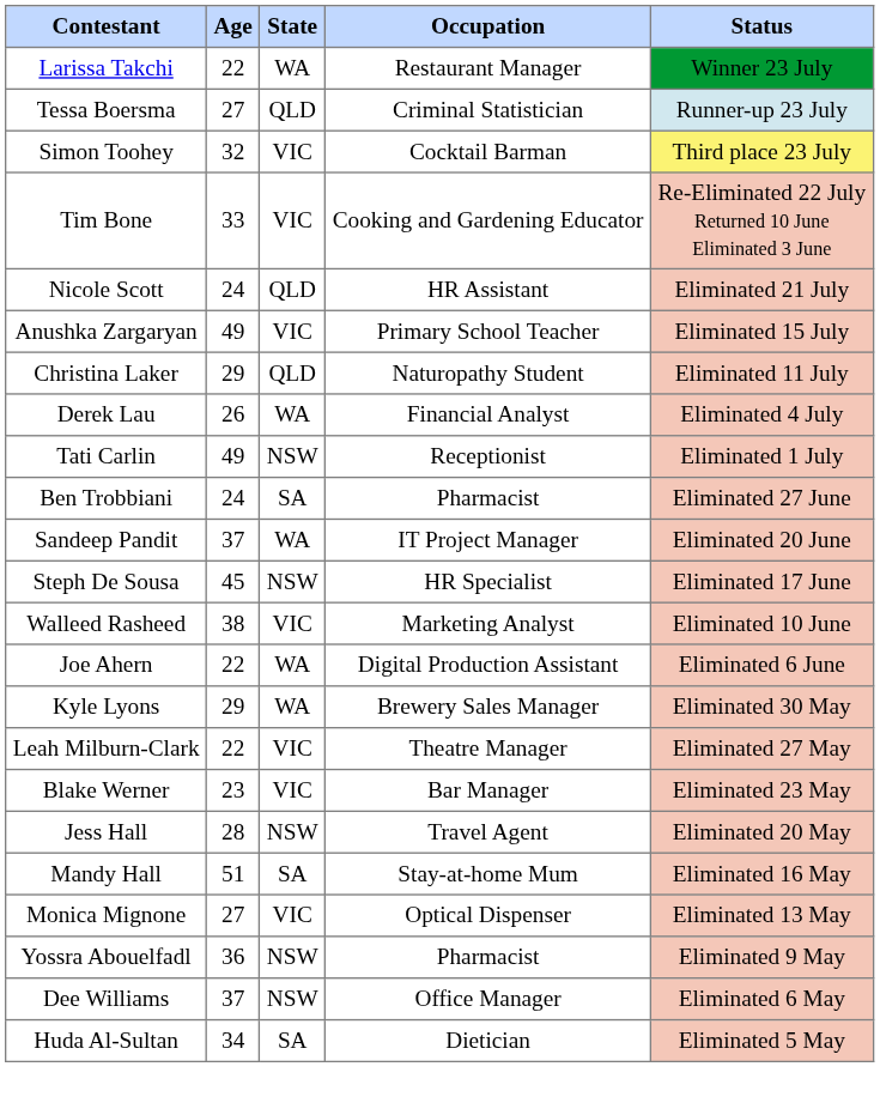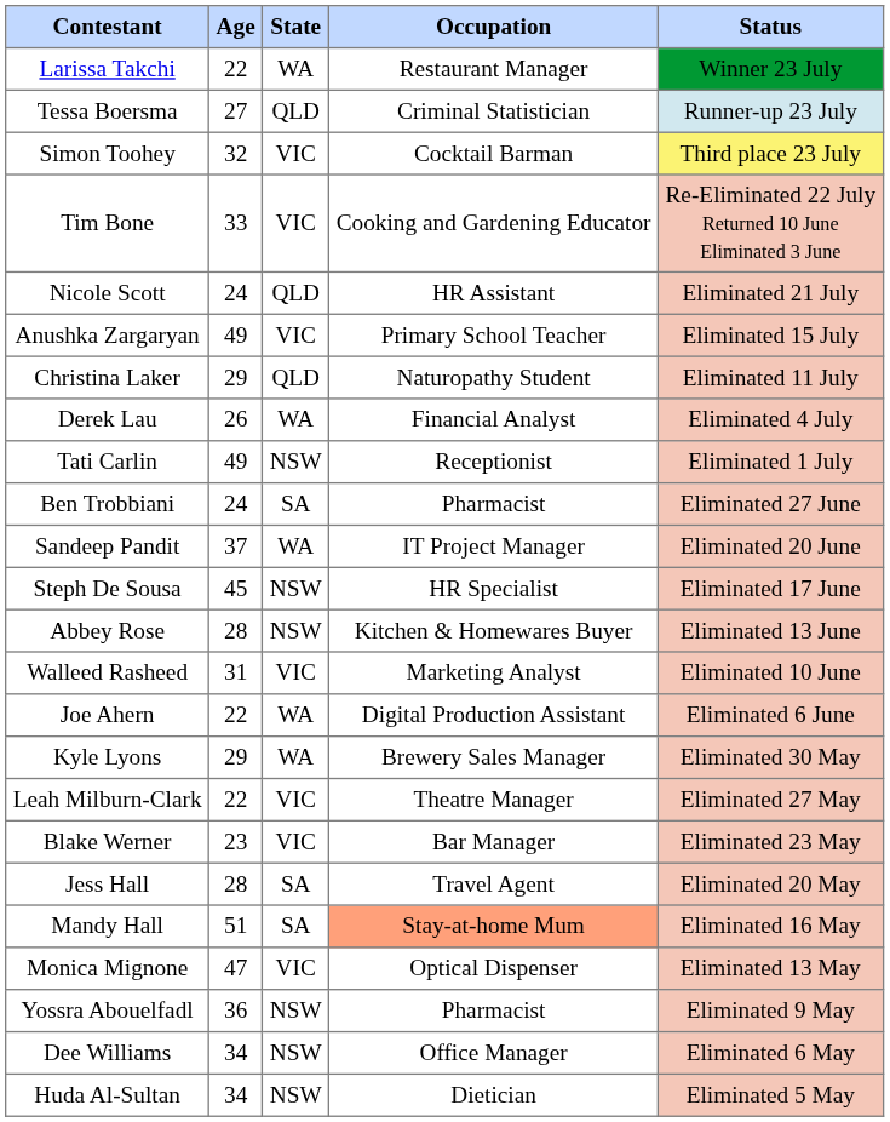 <table class="sortable" border="1" cellpadding="4" cellspacing="0" style="text-align:center; font-size:90%; border-collapse:collapse;">
 <tr style="background:#C1D8FF;">
 <th>Contestant</th>
 <th>Age</th>
 <th>State</th>
 <th>Occupation</th>
 <th>Status</th>
 </tr>
 <tr>
 <td><a href='#'>Larissa Takchi</a></td>
 <td>22</td>
 <td>WA</td>
 <td>Restaurant Manager</td>
 <td style="background:#093;"><span>Winner 23 July</span></td>
 </tr>
 <tr>
 <td>Tessa Boersma</td>
 <td>27</td>
 <td>QLD</td>
 <td>Criminal Statistician</td>
 <td style="background:#d1e8ef;">Runner-up 23 July</td>
 </tr>
 <tr>
 <td>Simon Toohey</td>
 <td>32</td>
 <td>VIC</td>
 <td>Cocktail Barman</td>
 <td style="background:#fbf373;">Third place 23 July</td>
 </tr>
 <tr>
 <td>Tim Bone</td>
 <td>33</td>
 <td>VIC</td>
 <td>Cooking and Gardening Educator</td>
 <td style="background:#f4c7b8;">Re-Eliminated 22 July<br><small>Returned 10 June</small><br><small>Eliminated 3 June</small></td>
 </tr>
 <tr>
 <td>Nicole Scott</td>
 <td>24</td>
 <td>QLD</td>
 <td>HR Assistant</td>
 <td style= "background:#f4c7b8;">Eliminated 21 July</td>
 </tr>
 <tr>
 <td>Anushka Zargaryan</td>
 <td>49</td>
 <td>VIC</td>
 <td>Primary School Teacher</td>
 <td style="background:#f4c7b8;">Eliminated 15 July</td>
 </tr>
 <tr>
 <td>Christina Laker</td>
 <td>29</td>
 <td>QLD</td>
 <td>Naturopathy Student</td>
 <td style="background:#f4c7b8;">Eliminated 11 July</td>
 </tr>
 <tr>
 <td>Derek Lau</td>
 <td>26</td>
 <td>WA</td>
 <td>Financial Analyst</td>
 <td style="background:#f4c7b8;">Eliminated 4 July</td>
 </tr>
 <tr>
 <td>Tati Carlin</td>
 <td>49</td>
 <td>NSW</td>
 <td>Receptionist</td>
 <td style="background:#f4c7b8;">Eliminated 1 July</td>
 </tr>
 <tr>
 <td>Ben Trobbiani</td>
 <td>24</td>
 <td>SA</td>
 <td>Pharmacist</td>
 <td style="background:#f4c7b8;">Eliminated 27 June</td>
 </tr>
 <tr>
 <td>Sandeep Pandit</td>
 <td>37</td>
 <td>WA</td>
 <td>IT Project Manager</td>
 <td style="background:#f4c7b8;">Eliminated 20 June</td>
 </tr>
 <tr>
 <td>Steph De Sousa</td>
 <td>45</td>
 <td>NSW</td>
 <td>HR Specialist</td>
 <td style="background:#f4c7b8;">Eliminated 17 June</td>
 </tr>
 <tr>
+<td>Abbey Rose</td>
+<td>28</td>
+<td>NSW</td>
+<td>Kitchen & Homewares Buyer</td>
+<td style="background:#f4c7b8;">Eliminated 13 June</td>
+</tr>
+<tr>
 <td>Walleed Rasheed</td>
-<td>38</td>
+<td>31</td>
 <td>VIC</td>
 <td>Marketing Analyst</td>
 <td style="background:#f4c7b8;">Eliminated 10 June</td>
 </tr>
 <tr>
 <td>Joe Ahern</td>
 <td>22</td>
 <td>WA</td>
 <td>Digital Production Assistant</td>
 <td style="background:#f4c7b8;">Eliminated 6 June</td>
 </tr>
 <tr>
 <td>Kyle Lyons</td>
 <td>29</td>
 <td>WA</td>
 <td>Brewery Sales Manager</td>
 <td style="background:#f4c7b8;">Eliminated 30 May</td>
 </tr>
 <tr>
 <td>Leah Milburn-Clark</td>
 <td>22</td>
 <td>VIC</td>
 <td>Theatre Manager</td>
 <td style="background:#f4c7b8;">Eliminated 27 May</td>
 </tr>
 <tr>
 <td>Blake Werner</td>
 <td>23</td>
 <td>VIC</td>
 <td>Bar Manager</td>
 <td style="background:#f4c7b8;">Eliminated 23 May</td>
 </tr>
 <tr>
 <td>Jess Hall</td>
 <td>28</td>
-<td>NSW</td>
+<td>SA</td>
 <td>Travel Agent</td>
 <td style="background:#f4c7b8;">Eliminated 20 May</td>
 </tr>
 <tr>
 <td>Mandy Hall</td>
 <td>51</td>
 <td>SA</td>
-<td>Stay-at-home Mum</td>
+<td style="background: lightsalmon;">Stay-at-home Mum</td>
 <td style="background:#f4c7b8;">Eliminated 16 May</td>
 </tr>
 <tr>
 <td>Monica Mignone</td>
-<td>27</td>
+<td>47</td>
 <td>VIC</td>
 <td>Optical Dispenser</td>
 <td style="background:#f4c7b8;">Eliminated 13 May</td>
 </tr>
 <tr>
 <td>Yossra Abouelfadl</td>
 <td>36</td>
 <td>NSW</td>
 <td>Pharmacist</td>
 <td style="background:#f4c7b8;">Eliminated 9 May</td>
 </tr>
 <tr>
 <td>Dee Williams</td>
-<td>37</td>
+<td>34</td>
 <td>NSW</td>
 <td>Office Manager</td>
 <td style="background:#f4c7b8;">Eliminated 6 May</td>
 </tr>
 <tr>
 <td>Huda Al-Sultan</td>
 <td>34</td>
-<td>SA</td>
+<td>NSW</td>
 <td>Dietician</td>
 <td style="background:#f4c7b8;">Eliminated 5 May</td>
 </tr>
 </table>
